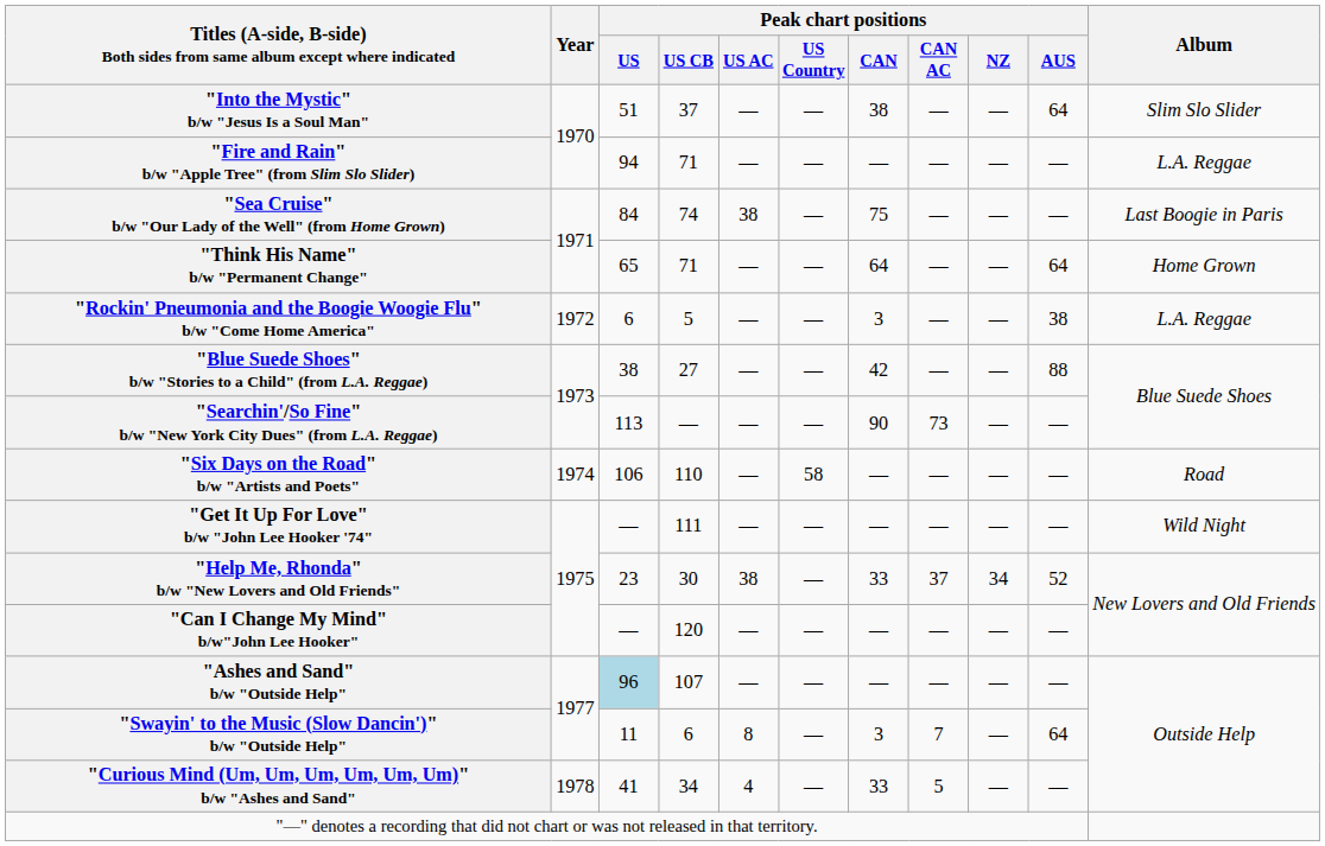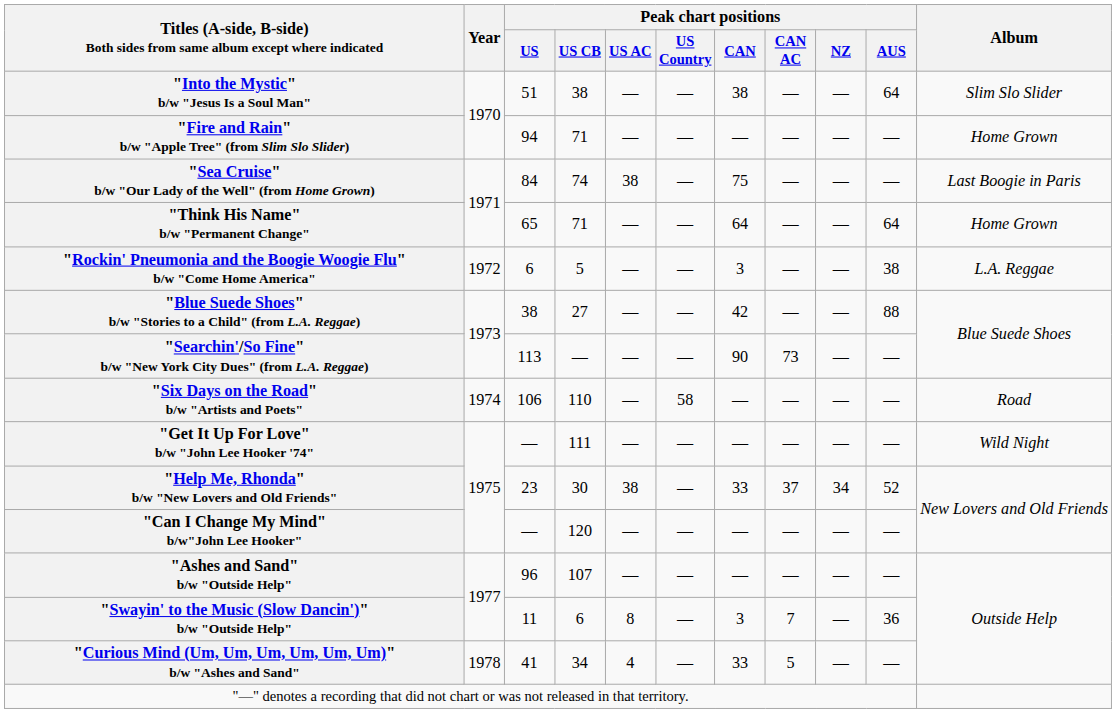 <table class="wikitable plainrowheaders" style="text-align:center;">
 <tr>
 <th scope="col" rowspan="2" style="width:28em;">Titles (A-side, B-side)<br><small>Both sides from same album except where indicated</small></th>
 <th scope="col" rowspan="2">Year</th>
 <th scope="col" colspan="8">Peak chart positions</th>
 <th scope="col" rowspan="2">Album</th>
 </tr>
 <tr>
 <th scope="col" style="width:3em;font-size:90%;"><a href='#'>US</a><br></th>
 <th scope="col" style="width:3em;font-size:90%;"><a href='#'>US CB</a> <br> </th>
 <th scope="col" style="width:3em;font-size:90%;"><a href='#'>US AC</a><br></th>
 <th scope="col" style="width:3em;font-size:90%;"><a href='#'>US Country</a><br></th>
 <th scope="col" style="width:3em;font-size:90%;"><a href='#'>CAN</a><br></th>
 <th scope="col" style="width:3em;font-size:90%;"><a href='#'>CAN AC</a><br></th>
 <th scope="col" style="width:3em;font-size:90%;"><a href='#'>NZ</a><br></th>
 <th scope="col" style="width:3em;font-size:90%;"><a href='#'>AUS</a><br></th>
 </tr>
 <tr>
 <th scope="row">"<a href='#'>Into the Mystic</a>"<br><small>b/w "Jesus Is a Soul Man" </small></th>
 <td rowspan="2">1970</td>
 <td>51</td>
-<td>37</td>
+<td>38</td>
 <td>—</td>
 <td>—</td>
 <td>38</td>
 <td>—</td>
 <td>—</td>
 <td>64</td>
 <td><em>Slim Slo Slider</em></td>
 </tr>
 <tr>
 <th scope="row">"<a href='#'>Fire and Rain</a>"<br><small>b/w "Apple Tree" (from <em>Slim Slo Slider</em>)</small></th>
 <td>94</td>
 <td>71</td>
 <td>—</td>
 <td>—</td>
 <td>—</td>
 <td>—</td>
 <td>—</td>
 <td>—</td>
-<td><em>L.A. Reggae</em></td>
+<td><em>Home Grown</em></td>
 </tr>
 <tr>
 <th scope="row">"<a href='#'>Sea Cruise</a>"<br><small>b/w "Our Lady of the Well" (from <em>Home Grown</em>)</small></th>
 <td rowspan="2">1971</td>
 <td>84</td>
 <td>74</td>
 <td>38</td>
 <td>—</td>
 <td>75</td>
 <td>—</td>
 <td>—</td>
 <td>—</td>
 <td><em>Last Boogie in Paris</em></td>
 </tr>
 <tr>
 <th scope="row">"Think His Name"<br><small>b/w "Permanent Change"</small></th>
 <td>65</td>
 <td>71</td>
 <td>—</td>
 <td>—</td>
 <td>64</td>
 <td>—</td>
 <td>—</td>
 <td>64</td>
 <td><em>Home Grown</em></td>
 </tr>
 <tr>
 <th scope="row">"<a href='#'>Rockin' Pneumonia and the Boogie Woogie Flu</a>"<br><small>b/w "Come Home America"</small></th>
 <td>1972</td>
 <td>6</td>
 <td>5</td>
 <td>—</td>
 <td>—</td>
 <td>3</td>
 <td>—</td>
 <td>—</td>
 <td>38</td>
 <td><em>L.A. Reggae</em></td>
 </tr>
 <tr>
 <th scope="row">"<a href='#'>Blue Suede Shoes</a>"<br><small>b/w "Stories to a Child" (from <em>L.A. Reggae</em>)</small></th>
 <td rowspan="2">1973</td>
 <td>38</td>
 <td>27</td>
 <td>—</td>
 <td>—</td>
 <td>42</td>
 <td>—</td>
 <td>—</td>
 <td>88</td>
 <td rowspan="2"><em>Blue Suede Shoes</em></td>
 </tr>
 <tr>
 <th scope="row">"<a href='#'>Searchin'</a>/<a href='#'>So Fine</a>"<br><small>b/w "New York City Dues" (from <em>L.A. Reggae</em>)</small></th>
 <td>113</td>
 <td>—</td>
 <td>—</td>
 <td>—</td>
 <td>90</td>
 <td>73</td>
 <td>—</td>
 <td>—</td>
 </tr>
 <tr>
 <th scope="row">"<a href='#'>Six Days on the Road</a>"<br><small>b/w "Artists and Poets"</small></th>
 <td>1974</td>
 <td>106</td>
 <td>110</td>
 <td>—</td>
 <td>58</td>
 <td>—</td>
 <td>—</td>
 <td>—</td>
 <td>—</td>
 <td><em>Road</em></td>
 </tr>
 <tr>
 <th scope="row">"Get It Up For Love" <br><small>b/w "John Lee Hooker '74"</small></th>
 <td rowspan="3">1975</td>
 <td>—</td>
 <td>111</td>
 <td>—</td>
 <td>—</td>
 <td>—</td>
 <td>—</td>
 <td>—</td>
 <td>—</td>
 <td><em>Wild Night</em></td>
 </tr>
 <tr>
 <th scope="row">"<a href='#'>Help Me, Rhonda</a>"<br><small>b/w "New Lovers and Old Friends"</small></th>
 <td>23</td>
 <td>30</td>
 <td>38</td>
 <td>—</td>
 <td>33</td>
 <td>37</td>
 <td>34</td>
 <td>52</td>
 <td rowspan="2"><em>New Lovers and Old Friends</em></td>
 </tr>
 <tr>
 <th scope="row">"Can I Change My Mind"<br><small>b/w"John Lee Hooker"</small></th>
 <td>—</td>
 <td>120</td>
 <td>—</td>
 <td>—</td>
 <td>—</td>
 <td>—</td>
 <td>—</td>
 <td>—</td>
 </tr>
 <tr>
 <th scope="row">"Ashes and Sand"<br><small>b/w "Outside Help"</small></th>
 <td rowspan="2">1977</td>
-<td style="background: lightblue;">96</td>
+<td>96</td>
 <td>107</td>
 <td>—</td>
 <td>—</td>
 <td>—</td>
 <td>—</td>
 <td>—</td>
 <td>—</td>
 <td rowspan="3"><em>Outside Help</em></td>
 </tr>
 <tr>
 <th scope="row">"<a href='#'>Swayin' to the Music (Slow Dancin')</a>"<br><small>b/w "Outside Help"</small></th>
 <td>11</td>
 <td>6</td>
 <td>8</td>
 <td>—</td>
 <td>3</td>
 <td>7</td>
 <td>—</td>
-<td>64</td>
+<td>36</td>
 </tr>
 <tr>
 <th scope="row">"<a href='#'>Curious Mind (Um, Um, Um, Um, Um, Um)</a>"<br><small>b/w "Ashes and Sand" </small></th>
 <td>1978</td>
 <td>41</td>
 <td>34</td>
 <td>4</td>
 <td>—</td>
 <td>33</td>
 <td>5</td>
 <td>—</td>
 <td>—</td>
 </tr>
 <tr>
 <td colspan="10" style="font-size:90%">"—" denotes a recording that did not chart or was not released in that territory.</td>
 </tr>
 </table>
